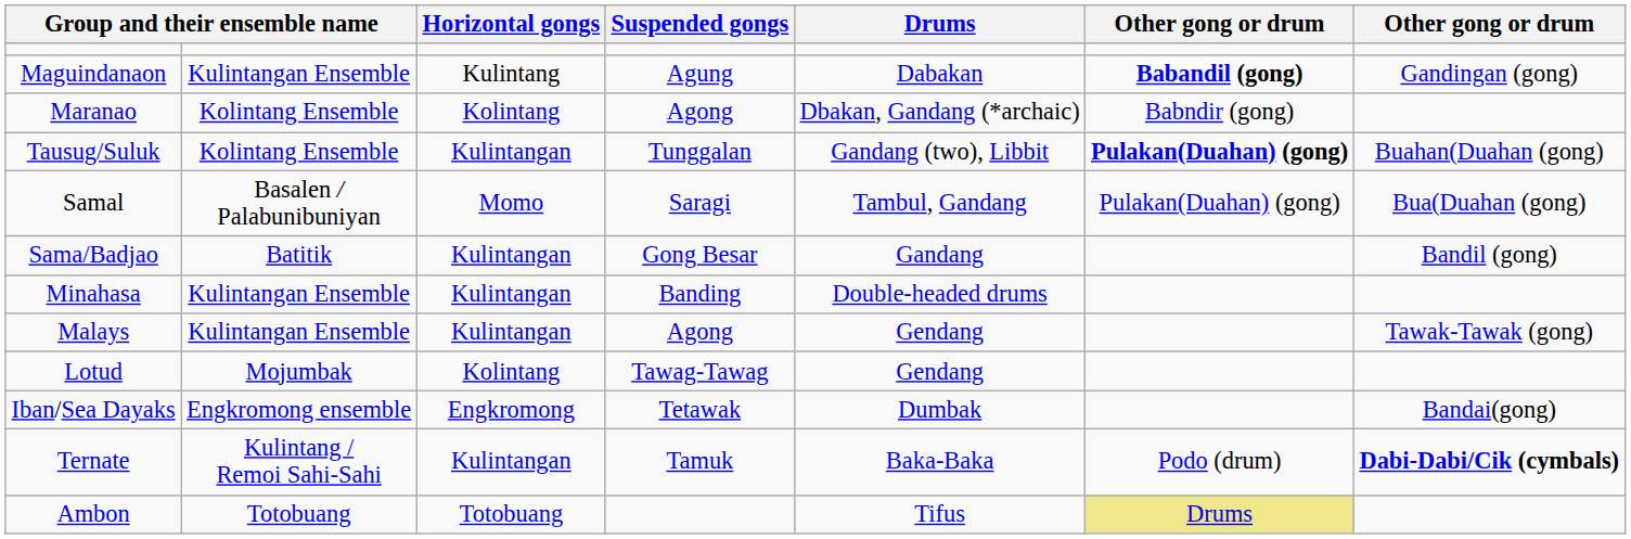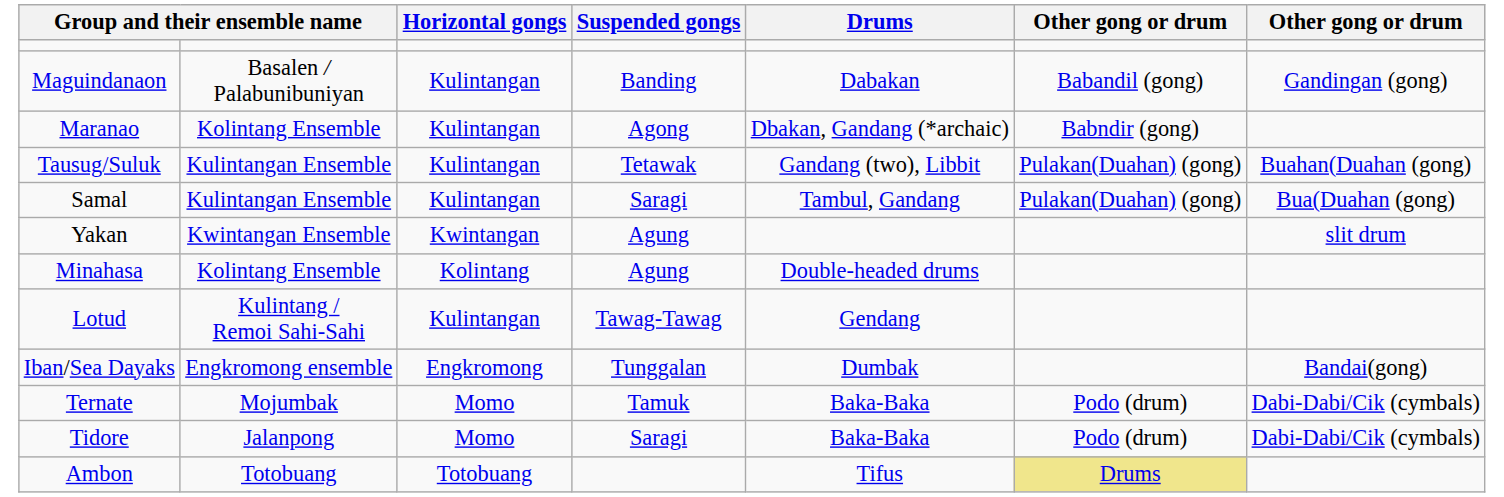 <table class="wikitable" style="margin:0.5em auto; text-align:center;">
 <tr bgcolor=#cccccc>
 <th colspan=2>Group and their ensemble name</th>
 <th><a href='#'>Horizontal gongs</a></th>
 <th><a href='#'>Suspended gongs</a></th>
 <th><a href='#'>Drums</a></th>
 <th>Other gong or drum</th>
 <th>Other gong or drum</th>
 </tr>
 <tr>
 <td></td>
 <td></td>
 <td></td>
 <td></td>
 <td></td>
 <td></td>
 <td></td>
 </tr>
 <tr>
 <td><a href='#'>Maguindanaon</a></td>
-<td><a href='#'>Kulintangan Ensemble</a></td>
-<td>Kulintang</td>
-<td><a href='#'>Agung</a></td>
+<td>Basalen <em>/</em><br>Palabunibuniyan</td>
+<td><a href='#'>Kulintangan</a></td>
+<td><a href='#'>Banding</a></td>
 <td><a href='#'>Dabakan</a></td>
-<td><strong><a href='#'>Babandil</a> (gong)</strong></td>
+<td><a href='#'>Babandil</a> (gong)</td>
 <td><a href='#'>Gandingan</a> (gong)</td>
 </tr>
 <tr>
 <td><a href='#'>Maranao</a></td>
 <td><a href='#'>Kolintang Ensemble</a></td>
-<td><a href='#'>Kolintang</a></td>
+<td><a href='#'>Kulintangan</a></td>
 <td><a href='#'>Agong</a></td>
 <td><a href='#'>Dbakan</a>, <a href='#'>Gandang</a> (*archaic)</td>
 <td><a href='#'>Babndir</a> (gong)</td>
 <td></td>
 </tr>
 <tr>
 <td><a href='#'>Tausug/Suluk</a></td>
-<td><a href='#'>Kolintang Ensemble</a></td>
+<td><a href='#'>Kulintangan Ensemble</a></td>
 <td><a href='#'>Kulintangan</a></td>
-<td><a href='#'>Tunggalan</a></td>
+<td><a href='#'>Tetawak</a></td>
 <td><a href='#'>Gandang</a> (two), <a href='#'>Libbit</a></td>
-<td><strong><a href='#'>Pulakan(Duahan)</a> (gong)</strong></td>
+<td><a href='#'>Pulakan(Duahan)</a> (gong)</td>
 <td><a href='#'>Buahan(Duahan</a> (gong)</td>
 </tr>
 <tr>
 <td>Samal</td>
-<td>Basalen <em>/</em><br>Palabunibuniyan</td>
-<td><a href='#'>Momo</a></td>
+<td><a href='#'>Kulintangan Ensemble</a></td>
+<td><a href='#'>Kulintangan</a></td>
 <td><a href='#'>Saragi</a></td>
 <td><a href='#'>Tambul</a>, <a href='#'>Gandang</a></td>
 <td><a href='#'>Pulakan(Duahan)</a> (gong)</td>
 <td><a href='#'>Bua(Duahan</a> (gong)</td>
 </tr>
 <tr>
-<td><a href='#'>Sama/Badjao</a></td>
-<td><a href='#'>Batitik</a></td>
-<td><a href='#'>Kulintangan</a></td>
-<td><a href='#'>Gong Besar</a></td>
-<td><a href='#'>Gandang</a></td>
+<td>Yakan</td>
+<td><a href='#'>Kwintangan Ensemble</a></td>
+<td><a href='#'>Kwintangan</a></td>
+<td><a href='#'>Agung</a></td>
 <td></td>
-<td><a href='#'>Bandil</a> (gong)</td>
+<td></td>
+<td><a href='#'>slit drum</a></td>
 </tr>
 <tr>
 <td><a href='#'>Minahasa</a></td>
-<td><a href='#'>Kulintangan Ensemble</a></td>
-<td><a href='#'>Kulintangan</a></td>
-<td><a href='#'>Banding</a></td>
+<td><a href='#'>Kolintang Ensemble</a></td>
+<td><a href='#'>Kolintang</a></td>
+<td><a href='#'>Agung</a></td>
 <td><a href='#'>Double-headed drums</a></td>
 <td></td>
 <td></td>
 </tr>
 <tr>
-<td><a href='#'>Malays</a></td>
-<td><a href='#'>Kulintangan Ensemble</a></td>
+<td><a href='#'>Lotud</a></td>
+<td><a href='#'>Kulintang /</a><br><a href='#'>Remoi Sahi-Sahi</a></td>
 <td><a href='#'>Kulintangan</a></td>
-<td><a href='#'>Agong</a></td>
-<td><a href='#'>Gendang</a></td>
-<td></td>
-<td><a href='#'>Tawak-Tawak</a> (gong)</td>
-</tr>
-<tr>
-<td><a href='#'>Lotud</a></td>
-<td><a href='#'>Mojumbak</a></td>
-<td><a href='#'>Kolintang</a></td>
 <td><a href='#'>Tawag-Tawag</a></td>
 <td><a href='#'>Gendang</a></td>
 <td></td>
 <td></td>
 </tr>
 <tr>
 <td><a href='#'>Iban</a>/<a href='#'>Sea Dayaks</a></td>
 <td><a href='#'>Engkromong ensemble</a></td>
 <td><a href='#'>Engkromong</a></td>
-<td><a href='#'>Tetawak</a></td>
+<td><a href='#'>Tunggalan</a></td>
 <td><a href='#'>Dumbak</a></td>
 <td></td>
 <td><a href='#'>Bandai</a>(gong)</td>
 </tr>
 <tr>
 <td><a href='#'>Ternate</a></td>
-<td><a href='#'>Kulintang /</a><br><a href='#'>Remoi Sahi-Sahi</a></td>
-<td><a href='#'>Kulintangan</a></td>
+<td><a href='#'>Mojumbak</a></td>
+<td><a href='#'>Momo</a></td>
 <td><a href='#'>Tamuk</a></td>
 <td><a href='#'>Baka-Baka</a></td>
 <td><a href='#'>Podo</a> (drum)</td>
-<td><strong><a href='#'>Dabi-Dabi/Cik</a> (cymbals)</strong></td>
+<td><a href='#'>Dabi-Dabi/Cik</a> (cymbals)</td>
+</tr>
+<tr>
+<td><a href='#'>Tidore</a></td>
+<td><a href='#'>Jalanpong</a></td>
+<td><a href='#'>Momo</a></td>
+<td><a href='#'>Saragi</a></td>
+<td><a href='#'>Baka-Baka</a></td>
+<td><a href='#'>Podo</a> (drum)</td>
+<td><a href='#'>Dabi-Dabi/Cik</a> (cymbals)</td>
 </tr>
 <tr>
 <td><a href='#'>Ambon</a></td>
 <td><a href='#'>Totobuang</a></td>
 <td><a href='#'>Totobuang</a></td>
 <td></td>
 <td><a href='#'>Tifus</a></td>
 <td style="background: khaki;"><a href='#'>Drums</a></td>
 <td></td>
 </tr>
 </table>
